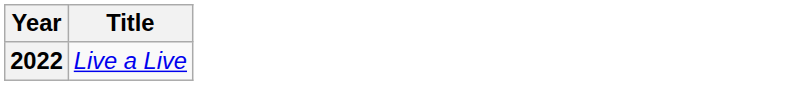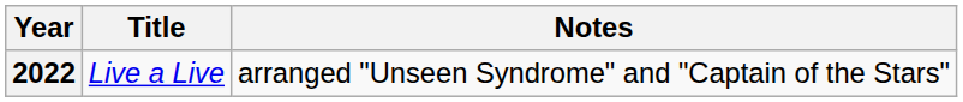 <table class="wikitable">
 <tr>
 <th>Year</th>
 <th>Title</th>
+<th>Notes</th>
 </tr>
 <tr>
 <th>2022</th>
 <td><em><a href='#'>Live a Live</a></em></td>
+<td>arranged "Unseen Syndrome" and "Captain of the Stars"</td>
 </tr>
 </table>
